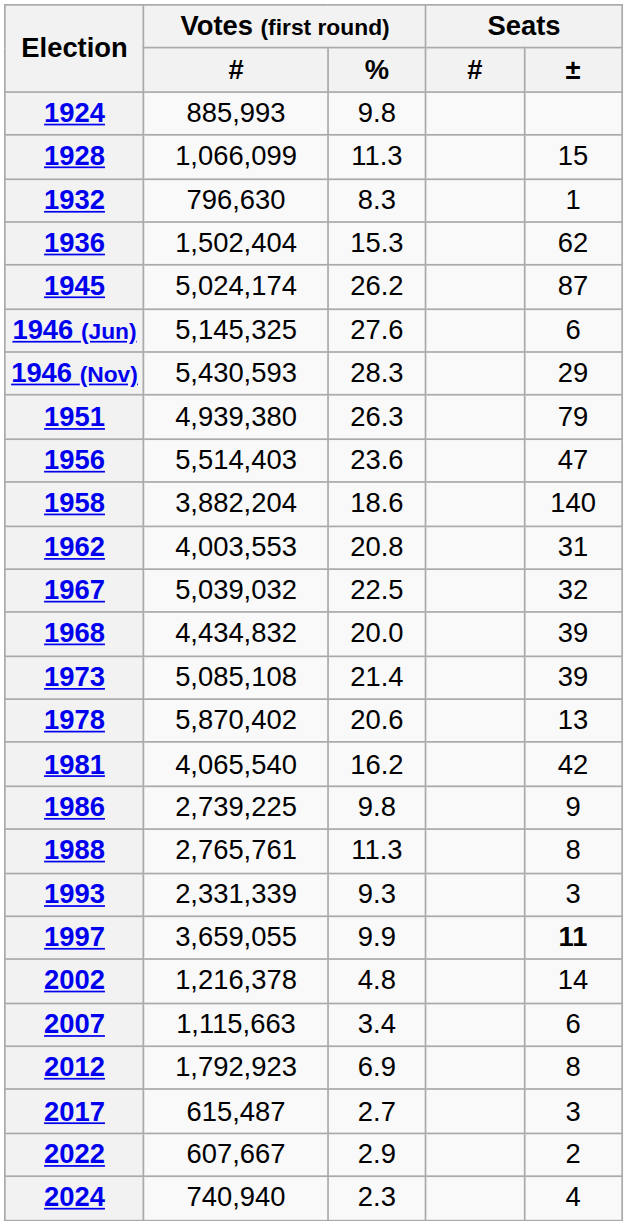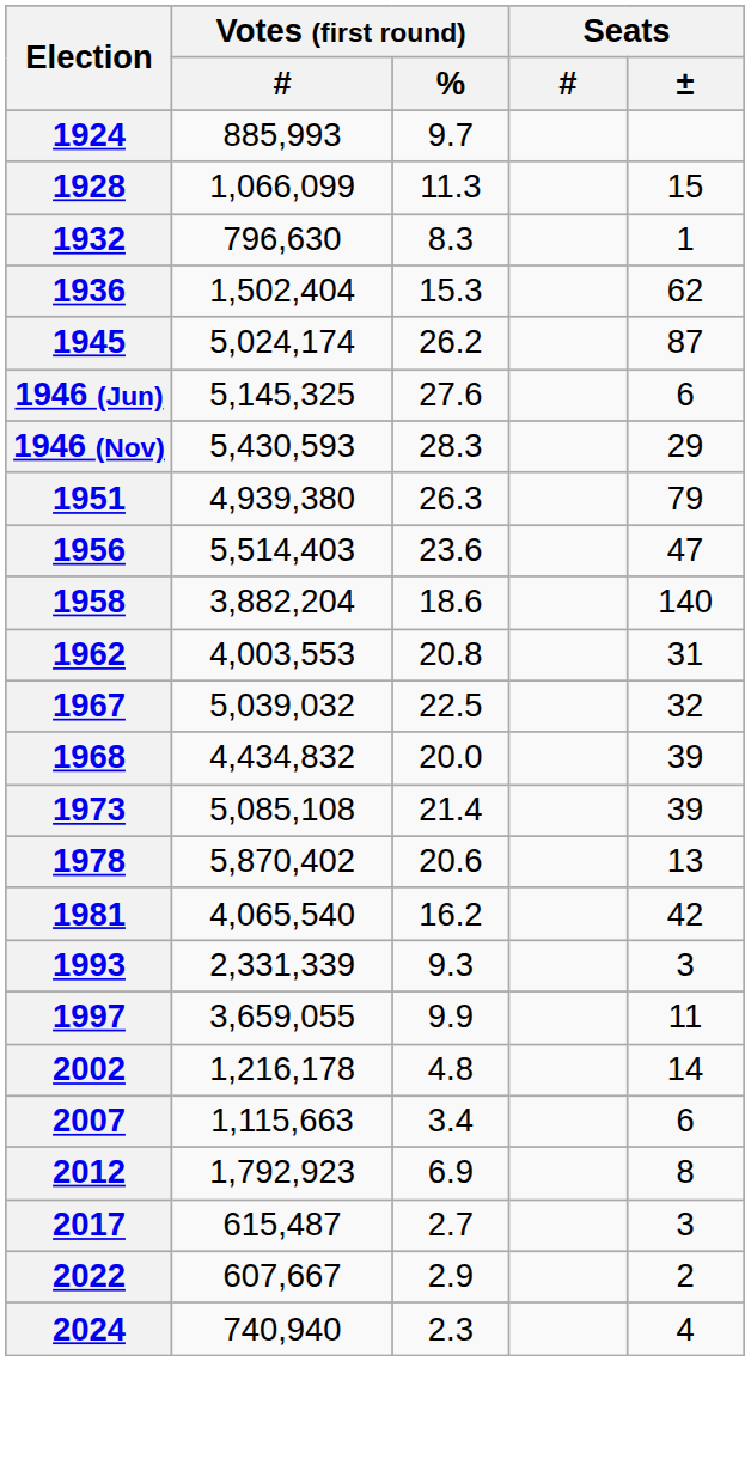 <table class=wikitable style="text-align:center">
 <tr>
 <th rowspan=2>Election</th>
 <th colspan=2>Votes <small>(first round)</small></th>
 <th colspan=2>Seats</th>
 </tr>
 <tr>
 <th style="width:100px">#</th>
 <th style="width:50px">%</th>
 <th style="width:50px">#</th>
 <th style="width:50px">±</th>
 </tr>
 <tr>
 <th><a href='#'>1924</a></th>
 <td>885,993</td>
-<td>9.8</td>
+<td>9.7</td>
 <td style="text-align:right;"></td>
 <td></td>
 </tr>
 <tr>
 <th><a href='#'>1928</a></th>
 <td>1,066,099</td>
 <td>11.3</td>
 <td style="text-align:right;"></td>
 <td> 15</td>
 </tr>
 <tr>
 <th><a href='#'>1932</a></th>
 <td>796,630</td>
 <td>8.3</td>
 <td style="text-align:right;"></td>
 <td> 1</td>
 </tr>
 <tr>
 <th><a href='#'>1936</a></th>
 <td>1,502,404</td>
 <td>15.3</td>
 <td style="text-align:right;"></td>
 <td> 62</td>
 </tr>
 <tr>
 <th><a href='#'>1945</a></th>
 <td>5,024,174</td>
 <td>26.2</td>
 <td style="text-align:right;"></td>
 <td> 87</td>
 </tr>
 <tr>
 <th><a href='#'>1946 <small>(Jun)</small></a></th>
 <td>5,145,325</td>
 <td>27.6</td>
 <td style="text-align:right;"></td>
 <td> 6</td>
 </tr>
 <tr>
 <th><a href='#'>1946 <small>(Nov)</small></a></th>
 <td>5,430,593</td>
 <td>28.3</td>
 <td style="text-align:right;"></td>
 <td> 29</td>
 </tr>
 <tr>
 <th><a href='#'>1951</a></th>
 <td>4,939,380</td>
 <td>26.3</td>
 <td style="text-align:right;"></td>
 <td> 79</td>
 </tr>
 <tr>
 <th><a href='#'>1956</a></th>
 <td>5,514,403</td>
 <td>23.6</td>
 <td style="text-align:right;"></td>
 <td> 47</td>
 </tr>
 <tr>
 <th><a href='#'>1958</a></th>
 <td>3,882,204</td>
 <td>18.6</td>
 <td style="text-align:right;"></td>
 <td> 140</td>
 </tr>
 <tr>
 <th><a href='#'>1962</a></th>
 <td>4,003,553</td>
 <td>20.8</td>
 <td style="text-align:right;"></td>
 <td> 31</td>
 </tr>
 <tr>
 <th><a href='#'>1967</a></th>
 <td>5,039,032</td>
 <td>22.5</td>
 <td style="text-align:right;"></td>
 <td> 32</td>
 </tr>
 <tr>
 <th><a href='#'>1968</a></th>
 <td>4,434,832</td>
 <td>20.0</td>
 <td style="text-align:right;"></td>
 <td> 39</td>
 </tr>
 <tr>
 <th><a href='#'>1973</a></th>
 <td>5,085,108</td>
 <td>21.4</td>
 <td style="text-align:right;"></td>
 <td> 39</td>
 </tr>
 <tr>
 <th><a href='#'>1978</a></th>
 <td>5,870,402</td>
 <td>20.6</td>
 <td style="text-align:right;"></td>
 <td> 13</td>
 </tr>
 <tr>
 <th><a href='#'>1981</a></th>
 <td>4,065,540</td>
 <td>16.2</td>
 <td style="text-align:right;"></td>
 <td> 42</td>
 </tr>
 <tr>
-<th><a href='#'>1986</a></th>
-<td>2,739,225</td>
-<td>9.8</td>
-<td style="text-align:right;"></td>
-<td> 9</td>
-</tr>
-<tr>
-<th><a href='#'>1988</a></th>
-<td>2,765,761</td>
-<td>11.3</td>
-<td style="text-align:right;"></td>
-<td> 8</td>
-</tr>
-<tr>
 <th><a href='#'>1993</a></th>
 <td>2,331,339</td>
 <td>9.3</td>
 <td style="text-align:right;"></td>
 <td> 3</td>
 </tr>
 <tr>
 <th><a href='#'>1997</a></th>
 <td>3,659,055</td>
 <td>9.9</td>
 <td style="text-align:right;"></td>
-<td><strong> 11</strong></td>
+<td> 11</td>
 </tr>
 <tr>
 <th><a href='#'>2002</a></th>
-<td>1,216,378</td>
+<td>1,216,178</td>
 <td>4.8</td>
 <td style="text-align:right;"></td>
 <td> 14</td>
 </tr>
 <tr>
 <th><a href='#'>2007</a></th>
 <td>1,115,663</td>
 <td>3.4</td>
 <td style="text-align:right;"></td>
 <td> 6</td>
 </tr>
 <tr>
 <th><a href='#'>2012</a></th>
 <td>1,792,923</td>
 <td>6.9</td>
 <td style="text-align:right;"></td>
 <td> 8</td>
 </tr>
 <tr>
 <th><a href='#'>2017</a></th>
 <td>615,487</td>
 <td>2.7</td>
 <td style="text-align:right;"></td>
 <td> 3</td>
 </tr>
 <tr>
 <th><a href='#'>2022</a></th>
 <td>607,667</td>
 <td>2.9</td>
 <td style="text-align:right;"></td>
 <td> 2</td>
 </tr>
 <tr>
 <th><a href='#'>2024</a></th>
 <td>740,940</td>
 <td>2.3</td>
 <td style="text-align:right;"></td>
 <td> 4</td>
 </tr>
 </table>
